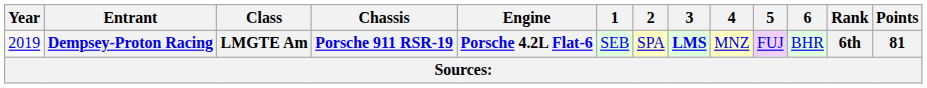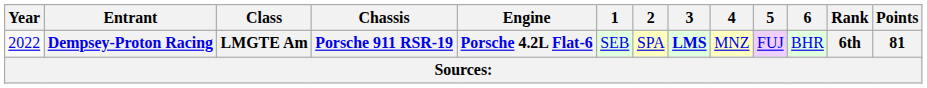 <table class="wikitable" style="text-align:center; font-size:85%">
 <tr>
 <th>Year</th>
 <th>Entrant</th>
 <th>Class</th>
 <th>Chassis</th>
 <th>Engine</th>
 <th>1</th>
 <th>2</th>
 <th>3</th>
 <th>4</th>
 <th>5</th>
 <th>6</th>
 <th>Rank</th>
 <th>Points</th>
 </tr>
 <tr>
-<td><a href='#'>2019</a></td>
+<td><a href='#'>2022</a></td>
 <th nowrap><a href='#'>Dempsey-Proton Racing</a></th>
 <th nowrap>LMGTE Am</th>
 <th nowrap><a href='#'>Porsche 911 RSR-19</a></th>
 <th nowrap><a href='#'>Porsche</a> 4.2L <a href='#'>Flat-6</a></th>
 <td style="background:#DFFFDF;"><a href='#'>SEB</a><br></td>
 <td style="background:#FFFFBF;"><a href='#'>SPA</a><br></td>
 <td style="background:#DFFFDF;"><strong><a href='#'>LMS</a></strong><br></td>
 <td style="background:#FFFFBF;"><a href='#'>MNZ</a><br></td>
 <td style="background:#EFCFFF;"><a href='#'>FUJ</a><br></td>
 <td style="background:#DFFFDF;"><a href='#'>BHR</a><br></td>
 <th>6th</th>
 <th>81</th>
 </tr>
 <tr>
 <th colspan="13">Sources:</th>
 </tr>
 </table>
